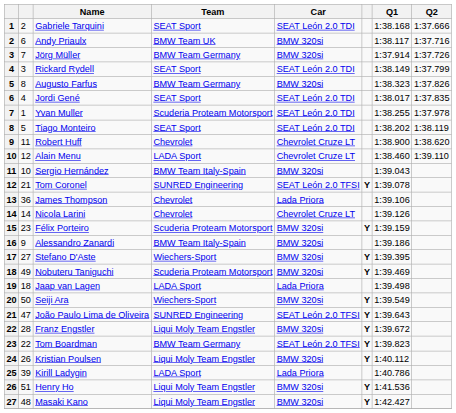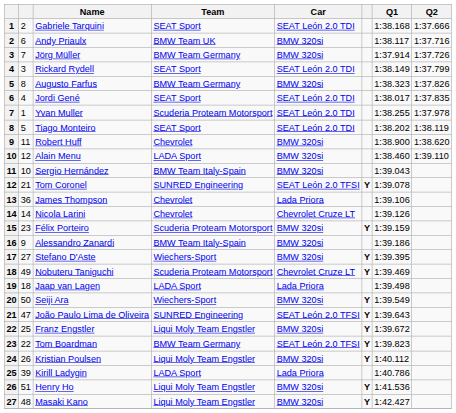 <table class="wikitable sortable" style="font-size: 95%;">
 <tr>
 <th></th>
 <th></th>
 <th>Name</th>
 <th>Team</th>
 <th>Car</th>
 <th></th>
 <th>Q1</th>
 <th>Q2</th>
 </tr>
 <tr>
 <th>1</th>
 <td>2</td>
 <td> <a href='#'>Gabriele Tarquini</a></td>
 <td><a href='#'>SEAT Sport</a></td>
 <td><a href='#'>SEAT León 2.0 TDI</a></td>
 <td></td>
 <td>1:38.168</td>
 <td>1:37.666</td>
 </tr>
 <tr>
 <th>2</th>
 <td>6</td>
 <td> <a href='#'>Andy Priaulx</a></td>
 <td><a href='#'>BMW Team UK</a></td>
 <td><a href='#'>BMW 320si</a></td>
 <td></td>
 <td>1:38.117</td>
 <td>1:37.716</td>
 </tr>
 <tr>
 <th>3</th>
 <td>7</td>
 <td> <a href='#'>Jörg Müller</a></td>
 <td><a href='#'>BMW Team Germany</a></td>
 <td><a href='#'>BMW 320si</a></td>
 <td></td>
 <td>1:37.914</td>
 <td>1:37.726</td>
 </tr>
 <tr>
 <th>4</th>
 <td>3</td>
 <td> <a href='#'>Rickard Rydell</a></td>
 <td><a href='#'>SEAT Sport</a></td>
 <td><a href='#'>SEAT León 2.0 TDI</a></td>
 <td></td>
 <td>1:38.149</td>
 <td>1:37.799</td>
 </tr>
 <tr>
 <th>5</th>
 <td>8</td>
 <td> <a href='#'>Augusto Farfus</a></td>
 <td><a href='#'>BMW Team Germany</a></td>
 <td><a href='#'>BMW 320si</a></td>
 <td></td>
 <td>1:38.323</td>
 <td>1:37.826</td>
 </tr>
 <tr>
 <th>6</th>
 <td>4</td>
 <td> <a href='#'>Jordi Gené</a></td>
 <td><a href='#'>SEAT Sport</a></td>
 <td><a href='#'>SEAT León 2.0 TDI</a></td>
 <td></td>
 <td>1:38.017</td>
 <td>1:37.835</td>
 </tr>
 <tr>
 <th>7</th>
 <td>1</td>
 <td> <a href='#'>Yvan Muller</a></td>
 <td><a href='#'>Scuderia Proteam Motorsport</a></td>
 <td><a href='#'>SEAT León 2.0 TDI</a></td>
 <td></td>
 <td>1:38.255</td>
 <td>1:37.978</td>
 </tr>
 <tr>
 <th>8</th>
 <td>5</td>
 <td> <a href='#'>Tiago Monteiro</a></td>
 <td><a href='#'>SEAT Sport</a></td>
 <td><a href='#'>SEAT León 2.0 TDI</a></td>
 <td></td>
 <td>1:38.202</td>
 <td>1:38.119</td>
 </tr>
 <tr>
 <th>9</th>
 <td>11</td>
 <td> <a href='#'>Robert Huff</a></td>
 <td><a href='#'>Chevrolet</a></td>
-<td><a href='#'>Chevrolet Cruze LT</a></td>
+<td><a href='#'>BMW 320si</a></td>
 <td></td>
 <td>1:38.900</td>
 <td>1:38.620</td>
 </tr>
 <tr>
 <th>10</th>
 <td>12</td>
 <td> <a href='#'>Alain Menu</a></td>
 <td><a href='#'>LADA Sport</a></td>
-<td><a href='#'>Chevrolet Cruze LT</a></td>
+<td><a href='#'>BMW 320si</a></td>
 <td></td>
 <td>1:38.460</td>
 <td>1:39.110</td>
 </tr>
 <tr>
 <th>11</th>
 <td>10</td>
 <td> <a href='#'>Sergio Hernández</a></td>
 <td><a href='#'>BMW Team Italy-Spain</a></td>
 <td><a href='#'>BMW 320si</a></td>
 <td></td>
 <td>1:39.043</td>
 <td></td>
 </tr>
 <tr>
 <th>12</th>
 <td>21</td>
 <td> <a href='#'>Tom Coronel</a></td>
 <td><a href='#'>SUNRED Engineering</a></td>
 <td><a href='#'>SEAT León 2.0 TFSI</a></td>
 <td align=center><strong><span>Y</span></strong></td>
 <td>1:39.078</td>
 <td></td>
 </tr>
 <tr>
 <th>13</th>
 <td>36</td>
 <td> <a href='#'>James Thompson</a></td>
 <td><a href='#'>Chevrolet</a></td>
 <td><a href='#'>Lada Priora</a></td>
 <td></td>
 <td>1:39.106</td>
 <td></td>
 </tr>
 <tr>
 <th>14</th>
 <td>14</td>
 <td> <a href='#'>Nicola Larini</a></td>
 <td><a href='#'>Chevrolet</a></td>
 <td><a href='#'>Chevrolet Cruze LT</a></td>
 <td></td>
 <td>1:39.126</td>
 <td></td>
 </tr>
 <tr>
 <th>15</th>
 <td>23</td>
 <td> <a href='#'>Félix Porteiro</a></td>
 <td><a href='#'>Scuderia Proteam Motorsport</a></td>
 <td><a href='#'>BMW 320si</a></td>
 <td align=center><strong><span>Y</span></strong></td>
 <td>1:39.159</td>
 <td></td>
 </tr>
 <tr>
 <th>16</th>
 <td>9</td>
 <td> <a href='#'>Alessandro Zanardi</a></td>
 <td><a href='#'>BMW Team Italy-Spain</a></td>
 <td><a href='#'>BMW 320si</a></td>
 <td></td>
 <td>1:39.186</td>
 <td></td>
 </tr>
 <tr>
 <th>17</th>
 <td>27</td>
 <td> <a href='#'>Stefano D'Aste</a></td>
 <td><a href='#'>Wiechers-Sport</a></td>
 <td><a href='#'>BMW 320si</a></td>
 <td align=center><strong><span>Y</span></strong></td>
 <td>1:39.395</td>
 <td></td>
 </tr>
 <tr>
 <th>18</th>
 <td>49</td>
 <td> <a href='#'>Nobuteru Taniguchi</a></td>
 <td><a href='#'>Scuderia Proteam Motorsport</a></td>
-<td><a href='#'>BMW 320si</a></td>
+<td><a href='#'>Chevrolet Cruze LT</a></td>
 <td align=center><strong><span>Y</span></strong></td>
 <td>1:39.469</td>
 <td></td>
 </tr>
 <tr>
 <th>19</th>
 <td>18</td>
 <td> <a href='#'>Jaap van Lagen</a></td>
 <td><a href='#'>LADA Sport</a></td>
 <td><a href='#'>Lada Priora</a></td>
 <td></td>
 <td>1:39.498</td>
 <td></td>
 </tr>
 <tr>
 <th>20</th>
 <td>50</td>
 <td> <a href='#'>Seiji Ara</a></td>
 <td><a href='#'>Wiechers-Sport</a></td>
 <td><a href='#'>BMW 320si</a></td>
 <td align=center><strong><span>Y</span></strong></td>
 <td>1:39.549</td>
 <td></td>
 </tr>
 <tr>
 <th>21</th>
 <td>47</td>
 <td> <a href='#'>João Paulo Lima de Oliveira</a></td>
 <td><a href='#'>SUNRED Engineering</a></td>
 <td><a href='#'>SEAT León 2.0 TFSI</a></td>
 <td align=center><strong><span>Y</span></strong></td>
 <td>1:39.643</td>
 <td></td>
 </tr>
 <tr>
 <th>22</th>
-<td>28</td>
+<td>25</td>
 <td> <a href='#'>Franz Engstler</a></td>
 <td><a href='#'>Liqui Moly Team Engstler</a></td>
 <td><a href='#'>BMW 320si</a></td>
 <td align=center><strong><span>Y</span></strong></td>
 <td>1:39.672</td>
 <td></td>
 </tr>
 <tr>
 <th>23</th>
 <td>22</td>
 <td> <a href='#'>Tom Boardman</a></td>
 <td><a href='#'>BMW Team Germany</a></td>
 <td><a href='#'>SEAT León 2.0 TFSI</a></td>
 <td align=center><strong><span>Y</span></strong></td>
 <td>1:39.823</td>
 <td></td>
 </tr>
 <tr>
 <th>24</th>
 <td>26</td>
 <td> <a href='#'>Kristian Poulsen</a></td>
 <td><a href='#'>Liqui Moly Team Engstler</a></td>
 <td><a href='#'>BMW 320si</a></td>
 <td align=center><strong><span>Y</span></strong></td>
 <td>1:40.112</td>
 <td></td>
 </tr>
 <tr>
 <th>25</th>
 <td>39</td>
 <td> <a href='#'>Kirill Ladygin</a></td>
 <td><a href='#'>LADA Sport</a></td>
 <td><a href='#'>Lada Priora</a></td>
 <td></td>
 <td>1:40.786</td>
 <td></td>
 </tr>
 <tr>
 <th>26</th>
 <td>51</td>
 <td> <a href='#'>Henry Ho</a></td>
 <td><a href='#'>Liqui Moly Team Engstler</a></td>
 <td><a href='#'>BMW 320si</a></td>
 <td align=center><strong><span>Y</span></strong></td>
 <td>1:41.536</td>
 <td></td>
 </tr>
 <tr>
 <th>27</th>
 <td>48</td>
 <td> <a href='#'>Masaki Kano</a></td>
 <td><a href='#'>Liqui Moly Team Engstler</a></td>
 <td><a href='#'>BMW 320si</a></td>
 <td align=center><strong><span>Y</span></strong></td>
 <td>1:42.427</td>
 <td></td>
 </tr>
 <tr>
 </tr>
 </table>
